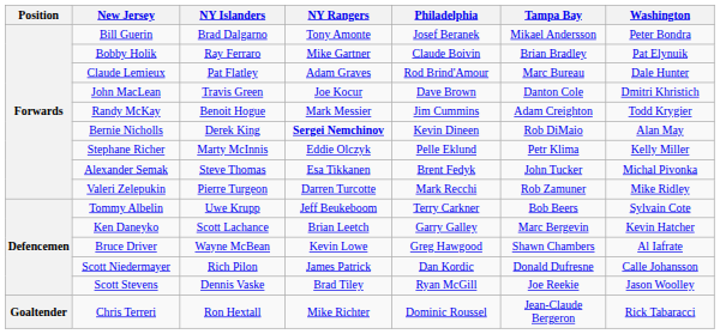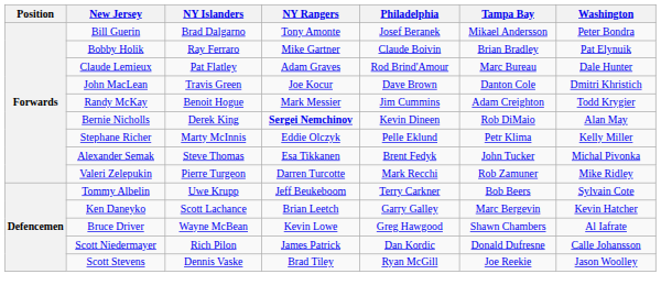 <table class="wikitable" style="font-size:90%;text-align:center;">
 <tr>
 <th scope=col>Position</th>
 <th scope=col width="140"><a href='#'>New Jersey</a></th>
 <th scope=col width="140"><a href='#'>NY Islanders</a></th>
 <th scope=col width="140"><a href='#'>NY Rangers</a></th>
 <th scope=col width="140"><a href='#'>Philadelphia</a></th>
 <th scope=col width="140"><a href='#'>Tampa Bay</a></th>
 <th scope=col width="140"><a href='#'>Washington</a></th>
 </tr>
 <tr>
 <th scope="row" rowspan="9">Forwards</th>
 <td><a href='#'>Bill Guerin</a></td>
 <td><a href='#'>Brad Dalgarno</a></td>
 <td><a href='#'>Tony Amonte</a></td>
 <td><a href='#'>Josef Beranek</a></td>
 <td><a href='#'>Mikael Andersson</a></td>
 <td><a href='#'>Peter Bondra</a></td>
 </tr>
 <tr>
 <td><a href='#'>Bobby Holik</a></td>
 <td><a href='#'>Ray Ferraro</a></td>
 <td><a href='#'>Mike Gartner</a></td>
 <td><a href='#'>Claude Boivin</a></td>
 <td><a href='#'>Brian Bradley</a></td>
 <td><a href='#'>Pat Elynuik</a></td>
 </tr>
 <tr>
 <td><a href='#'>Claude Lemieux</a></td>
 <td><a href='#'>Pat Flatley</a></td>
 <td><a href='#'>Adam Graves</a></td>
 <td><a href='#'>Rod Brind'Amour</a></td>
 <td><a href='#'>Marc Bureau</a></td>
 <td><a href='#'>Dale Hunter</a></td>
 </tr>
 <tr>
 <td><a href='#'>John MacLean</a></td>
 <td><a href='#'>Travis Green</a></td>
 <td><a href='#'>Joe Kocur</a></td>
 <td><a href='#'>Dave Brown</a></td>
 <td><a href='#'>Danton Cole</a></td>
 <td><a href='#'>Dmitri Khristich</a></td>
 </tr>
 <tr>
 <td><a href='#'>Randy McKay</a></td>
 <td><a href='#'>Benoit Hogue</a></td>
 <td><a href='#'>Mark Messier</a></td>
 <td><a href='#'>Jim Cummins</a></td>
 <td><a href='#'>Adam Creighton</a></td>
 <td><a href='#'>Todd Krygier</a></td>
 </tr>
 <tr>
 <td><a href='#'>Bernie Nicholls</a></td>
 <td><a href='#'>Derek King</a></td>
 <td><strong><a href='#'>Sergei Nemchinov</a></strong></td>
 <td><a href='#'>Kevin Dineen</a></td>
 <td><a href='#'>Rob DiMaio</a></td>
 <td><a href='#'>Alan May</a></td>
 </tr>
 <tr>
 <td><a href='#'>Stephane Richer</a></td>
 <td><a href='#'>Marty McInnis</a></td>
 <td><a href='#'>Eddie Olczyk</a></td>
 <td><a href='#'>Pelle Eklund</a></td>
 <td><a href='#'>Petr Klima</a></td>
 <td><a href='#'>Kelly Miller</a></td>
 </tr>
 <tr>
 <td><a href='#'>Alexander Semak</a></td>
 <td><a href='#'>Steve Thomas</a></td>
 <td><a href='#'>Esa Tikkanen</a></td>
 <td><a href='#'>Brent Fedyk</a></td>
 <td><a href='#'>John Tucker</a></td>
 <td><a href='#'>Michal Pivonka</a></td>
 </tr>
 <tr>
 <td><a href='#'>Valeri Zelepukin</a></td>
 <td><a href='#'>Pierre Turgeon</a></td>
 <td><a href='#'>Darren Turcotte</a></td>
 <td><a href='#'>Mark Recchi</a></td>
 <td><a href='#'>Rob Zamuner</a></td>
 <td><a href='#'>Mike Ridley</a></td>
 </tr>
 <tr>
 <th scope="row" rowspan="5">Defencemen</th>
 <td><a href='#'>Tommy Albelin</a></td>
 <td><a href='#'>Uwe Krupp</a></td>
 <td><a href='#'>Jeff Beukeboom</a></td>
 <td><a href='#'>Terry Carkner</a></td>
 <td><a href='#'>Bob Beers</a></td>
 <td><a href='#'>Sylvain Cote</a></td>
 </tr>
 <tr>
 <td><a href='#'>Ken Daneyko</a></td>
 <td><a href='#'>Scott Lachance</a></td>
 <td><a href='#'>Brian Leetch</a></td>
 <td><a href='#'>Garry Galley</a></td>
 <td><a href='#'>Marc Bergevin</a></td>
 <td><a href='#'>Kevin Hatcher</a></td>
 </tr>
 <tr>
 <td><a href='#'>Bruce Driver</a></td>
 <td><a href='#'>Wayne McBean</a></td>
 <td><a href='#'>Kevin Lowe</a></td>
 <td><a href='#'>Greg Hawgood</a></td>
 <td><a href='#'>Shawn Chambers</a></td>
 <td><a href='#'>Al Iafrate</a></td>
 </tr>
 <tr>
 <td><a href='#'>Scott Niedermayer</a></td>
 <td><a href='#'>Rich Pilon</a></td>
 <td><a href='#'>James Patrick</a></td>
 <td><a href='#'>Dan Kordic</a></td>
 <td><a href='#'>Donald Dufresne</a></td>
 <td><a href='#'>Calle Johansson</a></td>
 </tr>
 <tr>
 <td><a href='#'>Scott Stevens</a></td>
 <td><a href='#'>Dennis Vaske</a></td>
 <td><a href='#'>Brad Tiley</a></td>
 <td><a href='#'>Ryan McGill</a></td>
 <td><a href='#'>Joe Reekie</a></td>
 <td><a href='#'>Jason Woolley</a></td>
 </tr>
-<tr>
-<th scope="row">Goaltender</th>
-<td><a href='#'>Chris Terreri</a></td>
-<td><a href='#'>Ron Hextall</a></td>
-<td><a href='#'>Mike Richter</a></td>
-<td><a href='#'>Dominic Roussel</a></td>
-<td><a href='#'>Jean-Claude Bergeron</a></td>
-<td><a href='#'>Rick Tabaracci</a></td>
-</tr>
 </table>
